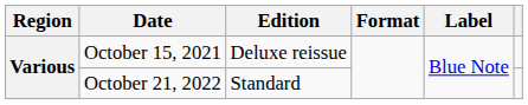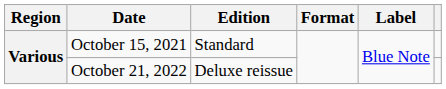 <table class="wikitable plainrowheaders">
 <tr>
 <th scope="col">Region</th>
 <th scope="col">Date</th>
 <th scope="col">Edition</th>
 <th scope="col">Format</th>
 <th scope="col">Label</th>
 <th scope="col"></th>
 </tr>
 <tr>
 <th rowspan="2" scope="row">Various</th>
 <td>October 15, 2021</td>
-<td>Deluxe reissue</td>
+<td>Standard</td>
 <td rowspan="2"></td>
 <td rowspan="2"><a href='#'>Blue Note</a></td>
 <td></td>
 </tr>
 <tr>
 <td>October 21, 2022</td>
-<td>Standard</td>
+<td>Deluxe reissue</td>
 <td></td>
 </tr>
 </table>
